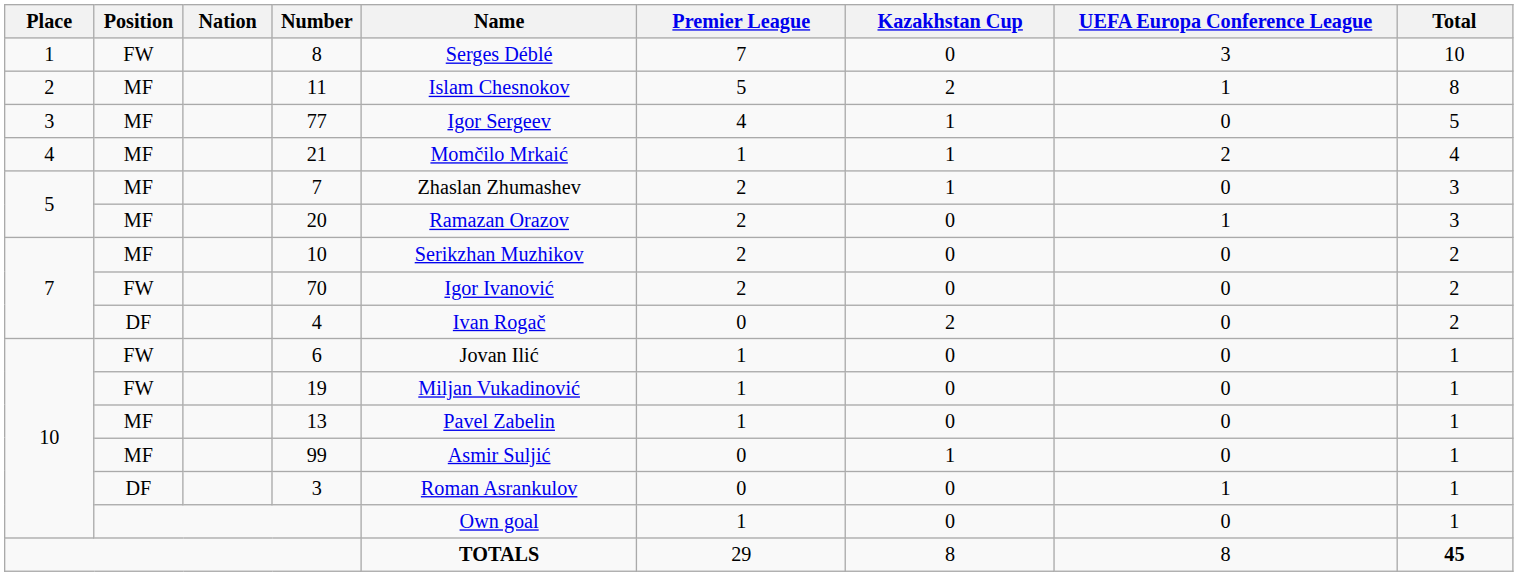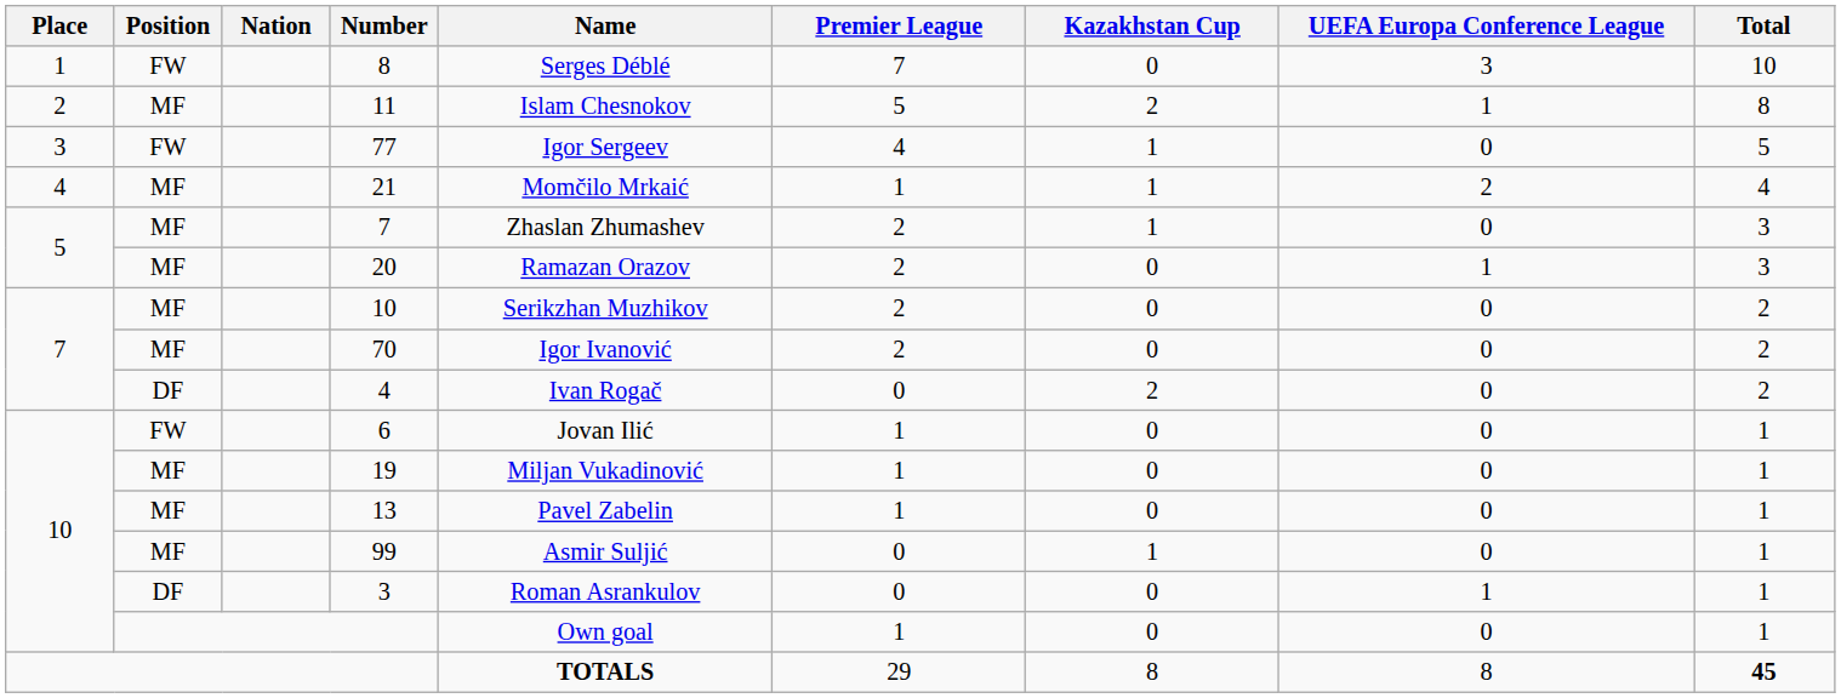 <table class="wikitable" style="font-size: 95%; text-align: center;">
 <tr>
 <th width=60>Place</th>
 <th width=60>Position</th>
 <th width=60>Nation</th>
 <th width=60>Number</th>
 <th width=200>Name</th>
 <th width=150><a href='#'>Premier League</a></th>
 <th width=150><a href='#'>Kazakhstan Cup</a></th>
 <th width=250><a href='#'>UEFA Europa Conference League</a></th>
 <th width=80>Total</th>
 </tr>
 <tr>
 <td>1</td>
 <td>FW</td>
 <td></td>
 <td>8</td>
 <td><a href='#'>Serges Déblé</a></td>
 <td>7</td>
 <td>0</td>
 <td>3</td>
 <td>10</td>
 </tr>
 <tr>
 <td>2</td>
 <td>MF</td>
 <td></td>
 <td>11</td>
 <td><a href='#'>Islam Chesnokov</a></td>
 <td>5</td>
 <td>2</td>
 <td>1</td>
 <td>8</td>
 </tr>
 <tr>
 <td>3</td>
-<td>MF</td>
+<td>FW</td>
 <td></td>
 <td>77</td>
 <td><a href='#'>Igor Sergeev</a></td>
 <td>4</td>
 <td>1</td>
 <td>0</td>
 <td>5</td>
 </tr>
 <tr>
 <td>4</td>
 <td>MF</td>
 <td></td>
 <td>21</td>
 <td><a href='#'>Momčilo Mrkaić</a></td>
 <td>1</td>
 <td>1</td>
 <td>2</td>
 <td>4</td>
 </tr>
 <tr>
 <td rowspan="2">5</td>
 <td>MF</td>
 <td></td>
 <td>7</td>
 <td>Zhaslan Zhumashev</td>
 <td>2</td>
 <td>1</td>
 <td>0</td>
 <td>3</td>
 </tr>
 <tr>
 <td>MF</td>
 <td></td>
 <td>20</td>
 <td><a href='#'>Ramazan Orazov</a></td>
 <td>2</td>
 <td>0</td>
 <td>1</td>
 <td>3</td>
 </tr>
 <tr>
 <td rowspan="3">7</td>
 <td>MF</td>
 <td></td>
 <td>10</td>
 <td><a href='#'>Serikzhan Muzhikov</a></td>
 <td>2</td>
 <td>0</td>
 <td>0</td>
 <td>2</td>
 </tr>
 <tr>
-<td>FW</td>
+<td>MF</td>
 <td></td>
 <td>70</td>
 <td><a href='#'>Igor Ivanović</a></td>
 <td>2</td>
 <td>0</td>
 <td>0</td>
 <td>2</td>
 </tr>
 <tr>
 <td>DF</td>
 <td></td>
 <td>4</td>
 <td><a href='#'>Ivan Rogač</a></td>
 <td>0</td>
 <td>2</td>
 <td>0</td>
 <td>2</td>
 </tr>
 <tr>
 <td rowspan="6">10</td>
 <td>FW</td>
 <td></td>
 <td>6</td>
 <td>Jovan Ilić</td>
 <td>1</td>
 <td>0</td>
 <td>0</td>
 <td>1</td>
 </tr>
 <tr>
-<td>FW</td>
+<td>MF</td>
 <td></td>
 <td>19</td>
 <td><a href='#'>Miljan Vukadinović</a></td>
 <td>1</td>
 <td>0</td>
 <td>0</td>
 <td>1</td>
 </tr>
 <tr>
 <td>MF</td>
 <td></td>
 <td>13</td>
 <td><a href='#'>Pavel Zabelin</a></td>
 <td>1</td>
 <td>0</td>
 <td>0</td>
 <td>1</td>
 </tr>
 <tr>
 <td>MF</td>
 <td></td>
 <td>99</td>
 <td><a href='#'>Asmir Suljić</a></td>
 <td>0</td>
 <td>1</td>
 <td>0</td>
 <td>1</td>
 </tr>
 <tr>
 <td>DF</td>
 <td></td>
 <td>3</td>
 <td><a href='#'>Roman Asrankulov</a></td>
 <td>0</td>
 <td>0</td>
 <td>1</td>
 <td>1</td>
 </tr>
 <tr>
 <td colspan="3"></td>
 <td><a href='#'>Own goal</a></td>
 <td>1</td>
 <td>0</td>
 <td>0</td>
 <td>1</td>
 </tr>
 <tr>
 <td colspan="4"></td>
 <td><strong>TOTALS</strong></td>
 <td>29</td>
 <td>8</td>
 <td>8</td>
 <td><strong>45</strong></td>
 </tr>
 </table>
